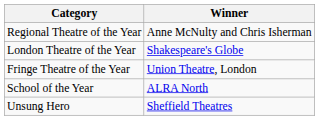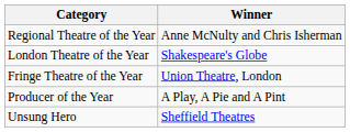 <table class="wikitable">
 <tr>
 <th>Category</th>
 <th>Winner</th>
 </tr>
 <tr>
 <td>Regional Theatre of the Year</td>
 <td>Anne McNulty and Chris Isherman</td>
 </tr>
 <tr>
 <td>London Theatre of the Year</td>
 <td><a href='#'>Shakespeare's Globe</a></td>
 </tr>
 <tr>
 <td>Fringe Theatre of the Year</td>
 <td><a href='#'>Union Theatre</a>, London</td>
 </tr>
 <tr>
-<td>School of the Year</td>
-<td><a href='#'>ALRA North</a></td>
+<td>Producer of the Year</td>
+<td>A Play, A Pie and A Pint</td>
 </tr>
 <tr>
 <td>Unsung Hero</td>
 <td><a href='#'>Sheffield Theatres</a></td>
 </tr>
 </table>
